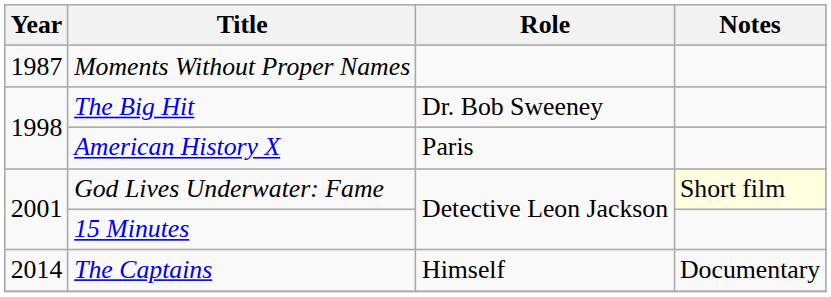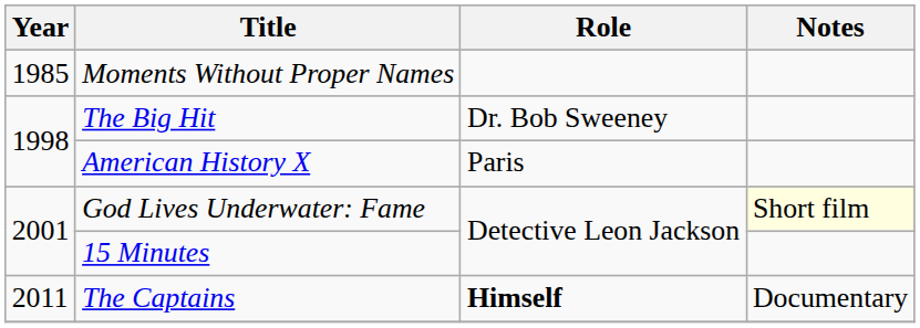 <table class="wikitable sortable">
 <tr>
 <th>Year</th>
 <th>Title</th>
 <th>Role</th>
 <th>Notes</th>
 </tr>
 <tr>
-<td>1987</td>
+<td>1985</td>
 <td><em>Moments Without Proper Names</em></td>
 <td></td>
 <td></td>
 </tr>
 <tr>
 <td rowspan="2">1998</td>
 <td><em><a href='#'>The Big Hit</a></em></td>
 <td>Dr. Bob Sweeney</td>
 <td></td>
 </tr>
 <tr>
 <td><em><a href='#'>American History X</a></em></td>
 <td>Paris</td>
 <td></td>
 </tr>
 <tr>
 <td rowspan="2">2001</td>
 <td><em>God Lives Underwater: Fame</em></td>
 <td rowspan="2">Detective Leon Jackson</td>
 <td style="background: lightyellow;">Short film</td>
 </tr>
 <tr>
 <td><em><a href='#'>15 Minutes</a></em></td>
 <td></td>
 </tr>
 <tr>
-<td>2014</td>
+<td>2011</td>
 <td><em><a href='#'>The Captains</a></em></td>
-<td>Himself</td>
+<td><strong>Himself</strong></td>
 <td>Documentary</td>
 </tr>
 <tr>
 </tr>
 </table>
